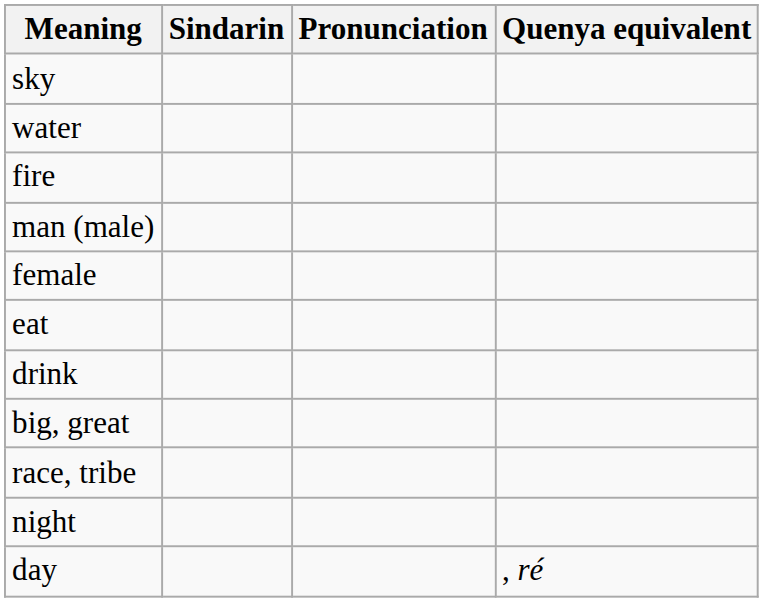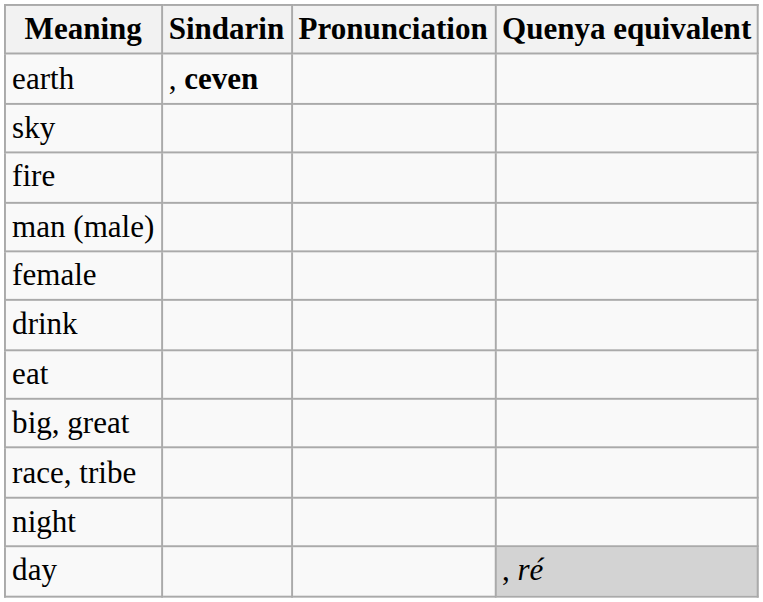 <table class="wikitable">
 <tr>
 <th>Meaning</th>
 <th>Sindarin</th>
 <th>Pronunciation</th>
 <th>Quenya equivalent</th>
 </tr>
 <tr ->
-<td>sky</td>
-<td></td>
-<td></td>
+<td>earth</td>
+<td>, <strong>ceven</strong></td>
+<td> </td>
 <td></td>
 </tr>
 <tr ->
-<td>water</td>
+<td>sky</td>
 <td></td>
 <td></td>
 <td></td>
 </tr>
 <tr ->
 <td>fire</td>
 <td></td>
 <td></td>
 <td></td>
 </tr>
 <tr ->
 <td>man (male)</td>
 <td></td>
 <td></td>
 <td></td>
 </tr>
 <tr ->
 <td>female</td>
 <td></td>
 <td></td>
 <td></td>
 </tr>
 <tr ->
-<td>eat</td>
+<td>drink</td>
 <td></td>
 <td></td>
 <td></td>
 </tr>
 <tr ->
-<td>drink</td>
+<td>eat</td>
 <td></td>
 <td></td>
 <td></td>
 </tr>
 <tr ->
 <td>big, great</td>
 <td></td>
 <td> </td>
 <td></td>
 </tr>
 <tr ->
 <td>race, tribe</td>
 <td></td>
 <td></td>
 <td></td>
 </tr>
 <tr ->
 <td>night</td>
 <td></td>
 <td></td>
 <td></td>
 </tr>
 <tr ->
 <td>day</td>
 <td></td>
 <td></td>
-<td>, <em>ré</em></td>
+<td style="background: lightgrey;">, <em>ré</em></td>
 </tr>
 </table>
